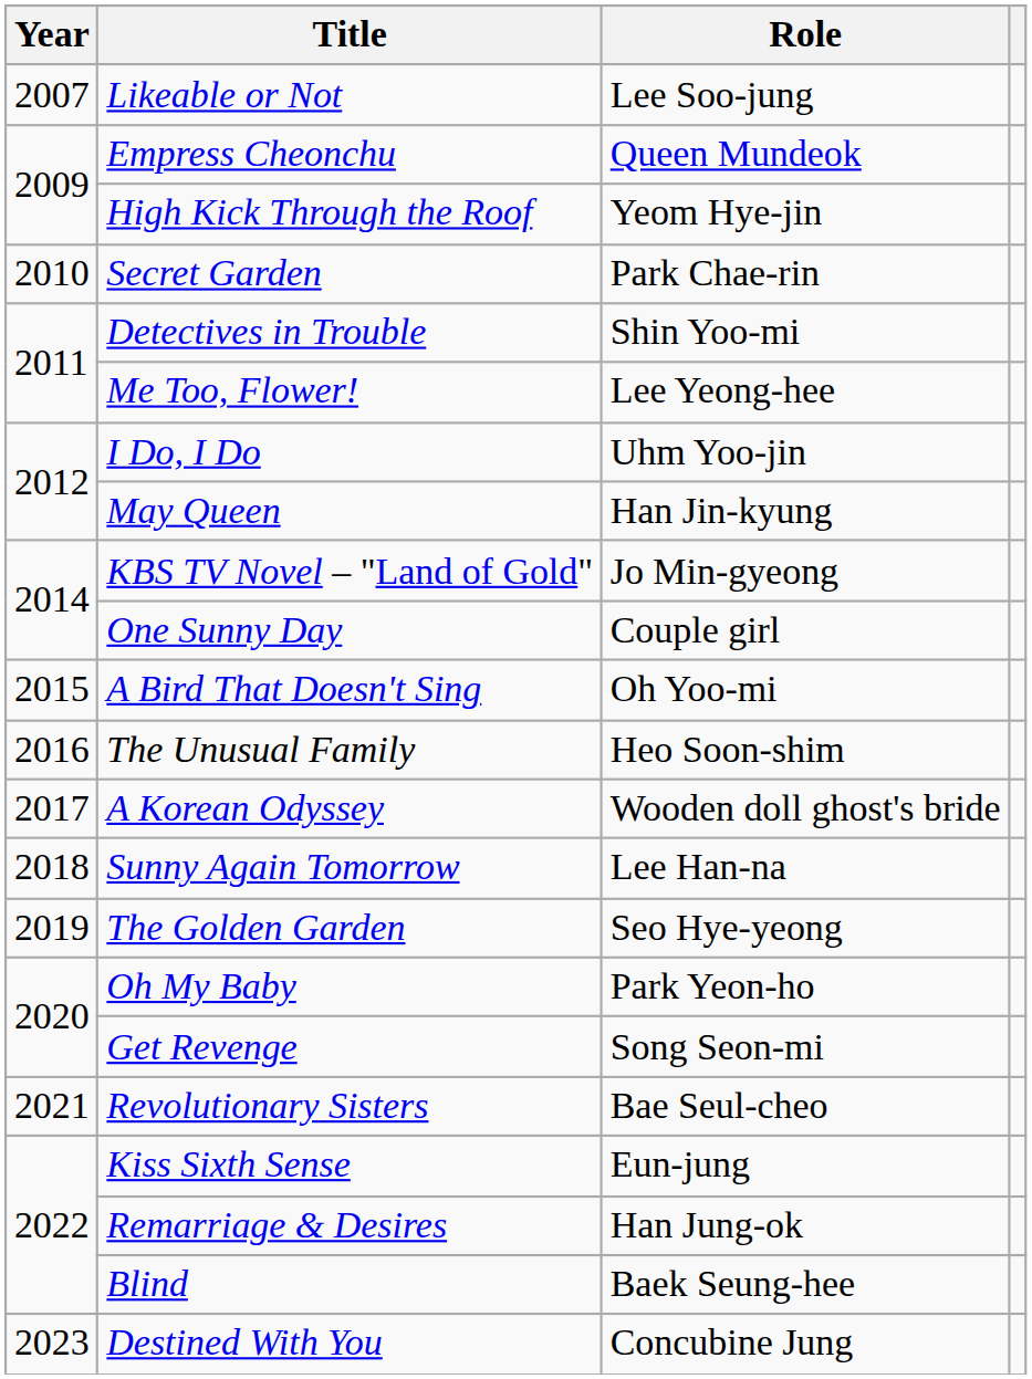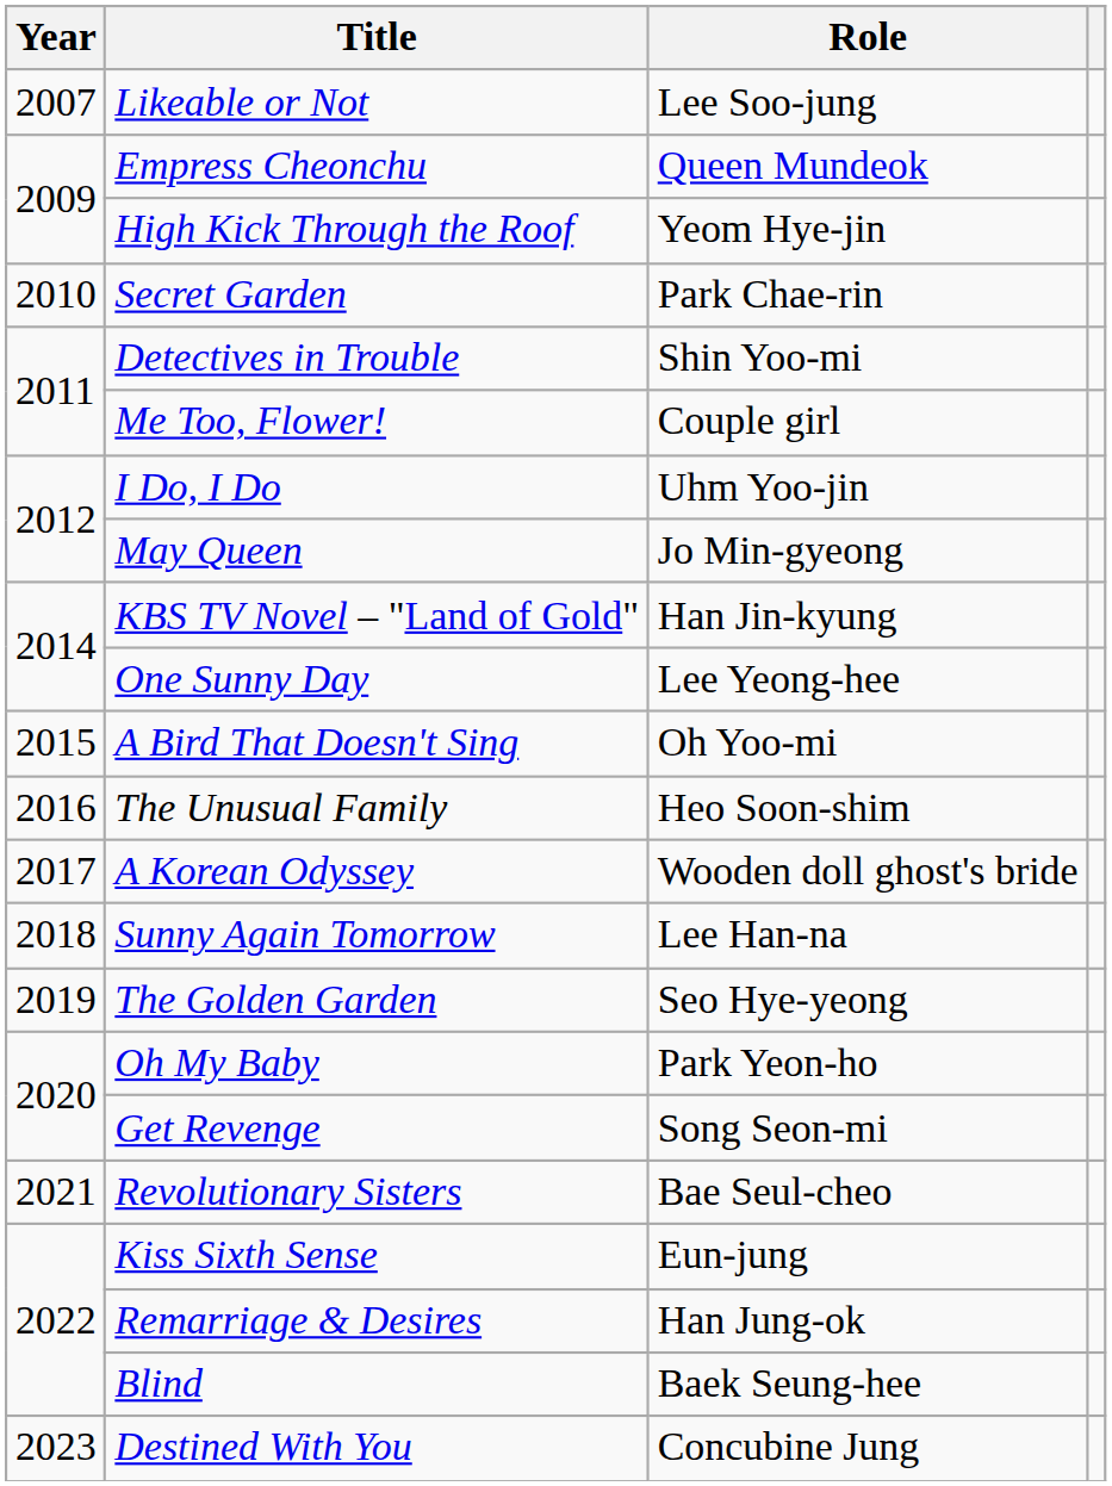 <table class="wikitable">
 <tr>
 <th>Year</th>
 <th>Title</th>
 <th>Role</th>
 <th></th>
 </tr>
 <tr>
 <td>2007</td>
 <td><em><a href='#'>Likeable or Not</a></em></td>
 <td>Lee Soo-jung</td>
 <td></td>
 </tr>
 <tr>
 <td rowspan="2">2009</td>
 <td><em><a href='#'>Empress Cheonchu</a></em></td>
 <td><a href='#'>Queen Mundeok</a></td>
 <td></td>
 </tr>
 <tr>
 <td><em><a href='#'>High Kick Through the Roof</a></em></td>
 <td>Yeom Hye-jin</td>
 <td></td>
 </tr>
 <tr>
 <td>2010</td>
 <td><em><a href='#'>Secret Garden</a></em></td>
 <td>Park Chae-rin</td>
 <td></td>
 </tr>
 <tr>
 <td rowspan="2">2011</td>
 <td><em><a href='#'>Detectives in Trouble</a></em></td>
 <td>Shin Yoo-mi</td>
 <td></td>
 </tr>
 <tr>
 <td><em><a href='#'>Me Too, Flower!</a></em></td>
-<td>Lee Yeong-hee</td>
+<td>Couple girl</td>
 <td></td>
 </tr>
 <tr>
 <td rowspan="2">2012</td>
 <td><em><a href='#'>I Do, I Do</a></em></td>
 <td>Uhm  Yoo-jin</td>
 <td></td>
 </tr>
 <tr>
 <td><em><a href='#'>May Queen</a></em></td>
-<td>Han Jin-kyung</td>
+<td>Jo Min-gyeong</td>
 <td></td>
 </tr>
 <tr>
 <td rowspan="2">2014</td>
 <td><em><a href='#'>KBS TV Novel</a></em> – "<a href='#'>Land of Gold</a>"</td>
-<td>Jo Min-gyeong</td>
+<td>Han Jin-kyung</td>
 <td></td>
 </tr>
 <tr>
 <td><em><a href='#'>One Sunny Day</a></em></td>
-<td>Couple girl</td>
+<td>Lee Yeong-hee</td>
 <td></td>
 </tr>
 <tr>
 <td>2015</td>
 <td><em><a href='#'>A Bird That Doesn't Sing</a></em></td>
 <td>Oh Yoo-mi</td>
 <td></td>
 </tr>
 <tr>
 <td>2016</td>
 <td><em>The Unusual Family</em></td>
 <td>Heo Soon-shim</td>
 <td></td>
 </tr>
 <tr>
 <td>2017</td>
 <td><em><a href='#'>A Korean Odyssey</a></em></td>
 <td>Wooden doll ghost's bride</td>
 <td></td>
 </tr>
 <tr>
 <td>2018</td>
 <td><em><a href='#'>Sunny Again Tomorrow</a></em></td>
 <td>Lee Han-na</td>
 <td></td>
 </tr>
 <tr>
 <td>2019</td>
 <td><em><a href='#'>The Golden Garden</a></em></td>
 <td>Seo Hye-yeong</td>
 <td></td>
 </tr>
 <tr>
 <td rowspan="2">2020</td>
 <td><em><a href='#'>Oh My Baby</a></em></td>
 <td>Park Yeon-ho</td>
 <td></td>
 </tr>
 <tr>
 <td><em><a href='#'>Get Revenge</a></em></td>
 <td>Song Seon-mi</td>
 <td></td>
 </tr>
 <tr>
 <td>2021</td>
 <td><em><a href='#'>Revolutionary Sisters</a></em></td>
 <td>Bae Seul-cheo</td>
 <td></td>
 </tr>
 <tr>
 <td rowspan="3">2022</td>
 <td><em><a href='#'>Kiss Sixth Sense</a></em></td>
 <td>Eun-jung</td>
 <td></td>
 </tr>
 <tr>
 <td><em><a href='#'>Remarriage & Desires</a></em></td>
 <td>Han Jung-ok</td>
 <td></td>
 </tr>
 <tr>
 <td><em><a href='#'>Blind</a></em></td>
 <td>Baek Seung-hee</td>
 <td></td>
 </tr>
 <tr>
 <td>2023</td>
 <td><em><a href='#'>Destined With You</a></em></td>
 <td>Concubine Jung</td>
 <td></td>
 </tr>
 </table>
